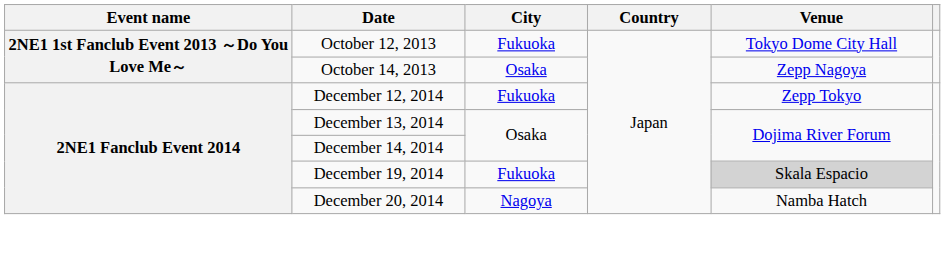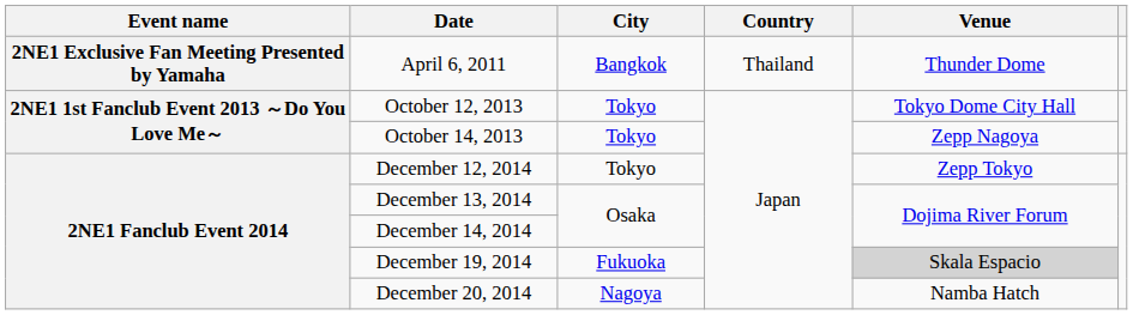 <table class="wikitable plainrowheaders" style="text-align:center;">
 <tr>
 <th scope="col" style="width:17em;">Event name</th>
 <th scope="col" style="width:10em;">Date</th>
 <th scope="col" style="width:7em;">City</th>
 <th scope="col" style="width:7em;">Country</th>
 <th scope="col" style="width:13em;">Venue</th>
 <th></th>
 </tr>
 <tr>
+<th scope="row">2NE1 Exclusive Fan Meeting Presented by Yamaha</th>
+<td>April 6, 2011</td>
+<td><a href='#'>Bangkok</a></td>
+<td>Thailand</td>
+<td><a href='#'>Thunder Dome</a></td>
+<td></td>
+</tr>
+<tr>
 <th scope="row" rowspan="2">2NE1 1st Fanclub Event 2013 ～Do You Love Me～</th>
 <td>October 12, 2013</td>
-<td><a href='#'>Fukuoka</a></td>
+<td><a href='#'>Tokyo</a></td>
 <td rowspan="7">Japan</td>
 <td><a href='#'>Tokyo Dome City Hall</a></td>
 <td rowspan="2"></td>
 </tr>
 <tr>
 <td>October 14, 2013</td>
-<td><a href='#'>Osaka</a></td>
+<td><a href='#'>Tokyo</a></td>
 <td><a href='#'>Zepp Nagoya</a></td>
 </tr>
 <tr>
 <th scope="row" rowspan="5">2NE1 Fanclub Event 2014</th>
 <td>December 12, 2014</td>
-<td><a href='#'>Fukuoka</a></td>
+<td>Tokyo</td>
 <td><a href='#'>Zepp Tokyo</a></td>
 <td rowspan="5"></td>
 </tr>
 <tr>
 <td>December 13, 2014</td>
 <td rowspan="2">Osaka</td>
 <td rowspan="2"><a href='#'>Dojima River Forum</a></td>
 </tr>
 <tr>
 <td>December 14, 2014</td>
 </tr>
 <tr>
 <td>December 19, 2014</td>
 <td><a href='#'>Fukuoka</a></td>
 <td style="background: lightgrey;">Skala Espacio</td>
 </tr>
 <tr>
 <td>December 20, 2014</td>
 <td><a href='#'>Nagoya</a></td>
 <td>Namba Hatch</td>
 </tr>
 </table>
